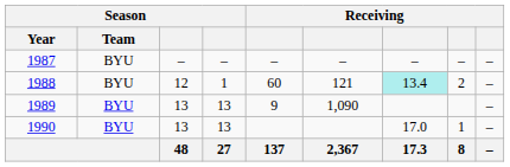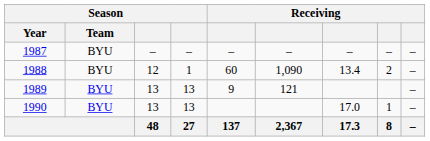 <table class= "wikitable sortable" float="left" border="1" style="text-align:center; width:45%;">
 <tr>
 <th colspan=4>Season</th>
 <th colspan=5>Receiving</th>
 </tr>
 <tr>
 <th>Year</th>
 <th>Team</th>
 <th></th>
 <th></th>
 <th></th>
 <th></th>
 <th></th>
 <th></th>
 <th></th>
 </tr>
 <tr>
 <td><a href='#'>1987</a></td>
 <td>BYU</td>
 <td>–</td>
 <td>–</td>
 <td>–</td>
 <td>–</td>
 <td>–</td>
 <td>–</td>
 <td>–</td>
 </tr>
 <tr>
 <td><a href='#'>1988</a></td>
 <td>BYU</td>
 <td>12</td>
 <td>1</td>
 <td>60</td>
-<td>121</td>
-<td style="background: paleturquoise;">13.4</td>
+<td>1,090</td>
+<td>13.4</td>
 <td>2</td>
 <td>–</td>
 </tr>
 <tr>
 <td><a href='#'>1989</a></td>
 <td><a href='#'>BYU</a></td>
 <td>13</td>
 <td>13</td>
 <td>9</td>
-<td>1,090</td>
+<td>121</td>
 <td></td>
 <td></td>
 <td>–</td>
 </tr>
 <tr>
 <td><a href='#'>1990</a></td>
 <td><a href='#'>BYU</a></td>
 <td>13</td>
 <td>13</td>
 <td></td>
 <td></td>
 <td>17.0</td>
 <td>1</td>
 <td>–</td>
 </tr>
 <tr class="sortbottom" style="background:#eee;">
 <th colspan="2"></th>
 <th>48</th>
 <th>27</th>
 <th>137</th>
 <th>2,367</th>
 <th>17.3</th>
 <th>8</th>
 <th>–</th>
 </tr>
 </table>
